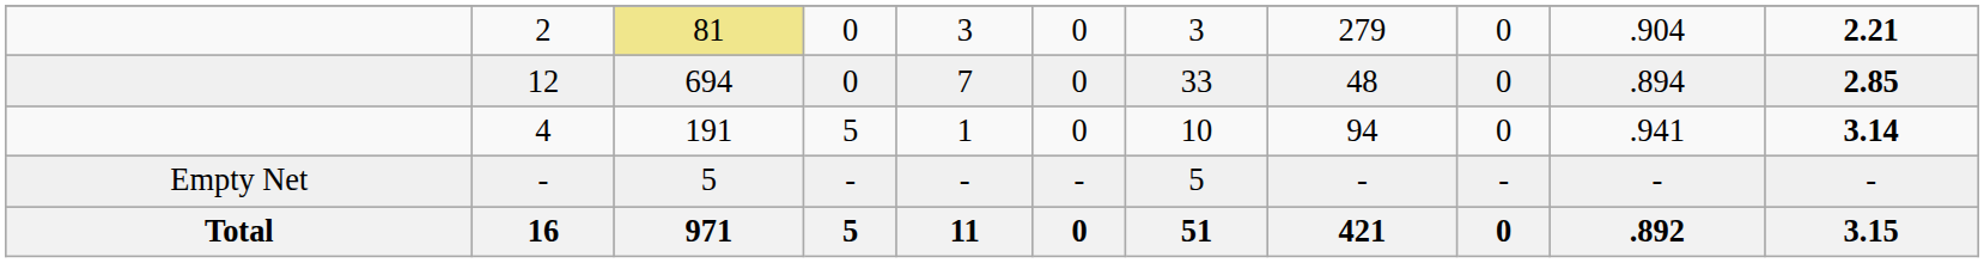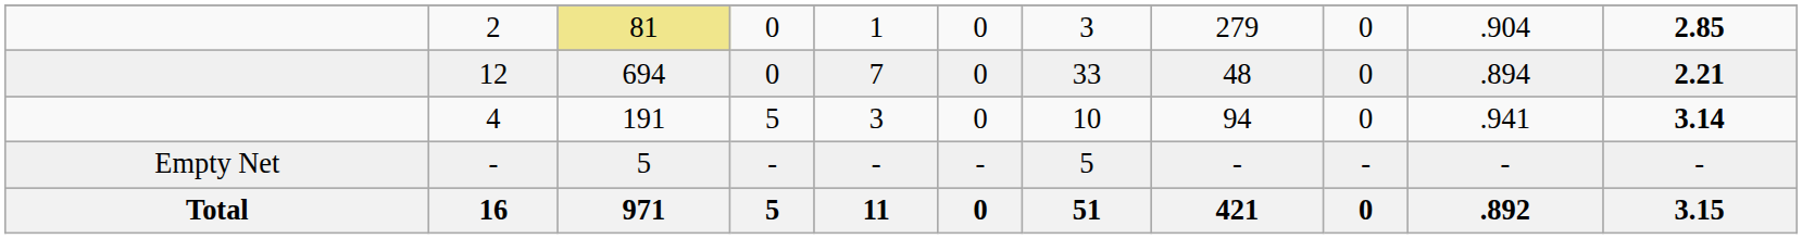 <table class="wikitable sortable" width ="1000">
 <tr align="center">
 </tr>
 <tr align="center">
 <td></td>
 <td>2</td>
 <td style="background: khaki;">81</td>
 <td>0</td>
-<td>3</td>
+<td>1</td>
 <td>0</td>
 <td>3</td>
 <td>279</td>
 <td>0</td>
 <td>.904</td>
-<td><strong>2.21</strong></td>
+<td><strong>2.85</strong></td>
 </tr>
 <tr align="center" bgcolor="#f0f0f0">
 <td></td>
 <td>12</td>
 <td>694</td>
 <td>0</td>
 <td>7</td>
 <td>0</td>
 <td>33</td>
 <td>48</td>
 <td>0</td>
 <td>.894</td>
-<td><strong>2.85</strong></td>
+<td><strong>2.21</strong></td>
 </tr>
 <tr align="center" bgcolor=>
 <td></td>
 <td>4</td>
 <td>191</td>
 <td>5</td>
-<td>1</td>
+<td>3</td>
 <td>0</td>
 <td>10</td>
 <td>94</td>
 <td>0</td>
 <td>.941</td>
 <td><strong>3.14</strong></td>
 </tr>
 <tr align="center" bgcolor="#f0f0f0">
 <td>Empty Net</td>
 <td>-</td>
 <td>5</td>
 <td>-</td>
 <td>-</td>
 <td>-</td>
 <td>5</td>
 <td>-</td>
 <td>-</td>
 <td>-</td>
 <td>-</td>
 </tr>
 <tr>
 <th>Total</th>
 <th>16</th>
 <th>971</th>
 <th>5</th>
 <th>11</th>
 <th>0</th>
 <th>51</th>
 <th>421</th>
 <th>0</th>
 <th>.892</th>
 <th>3.15</th>
 </tr>
 </table>
